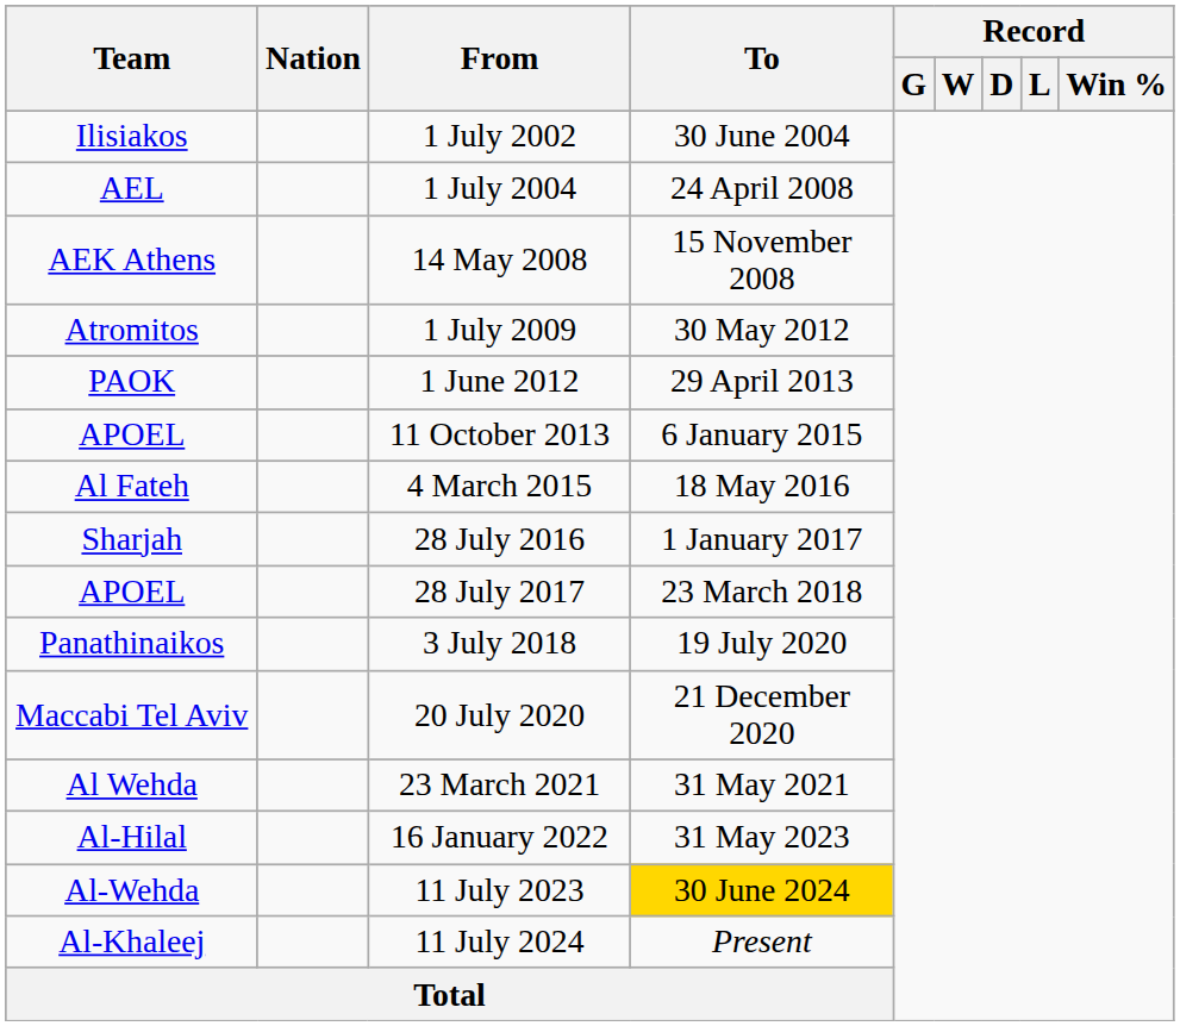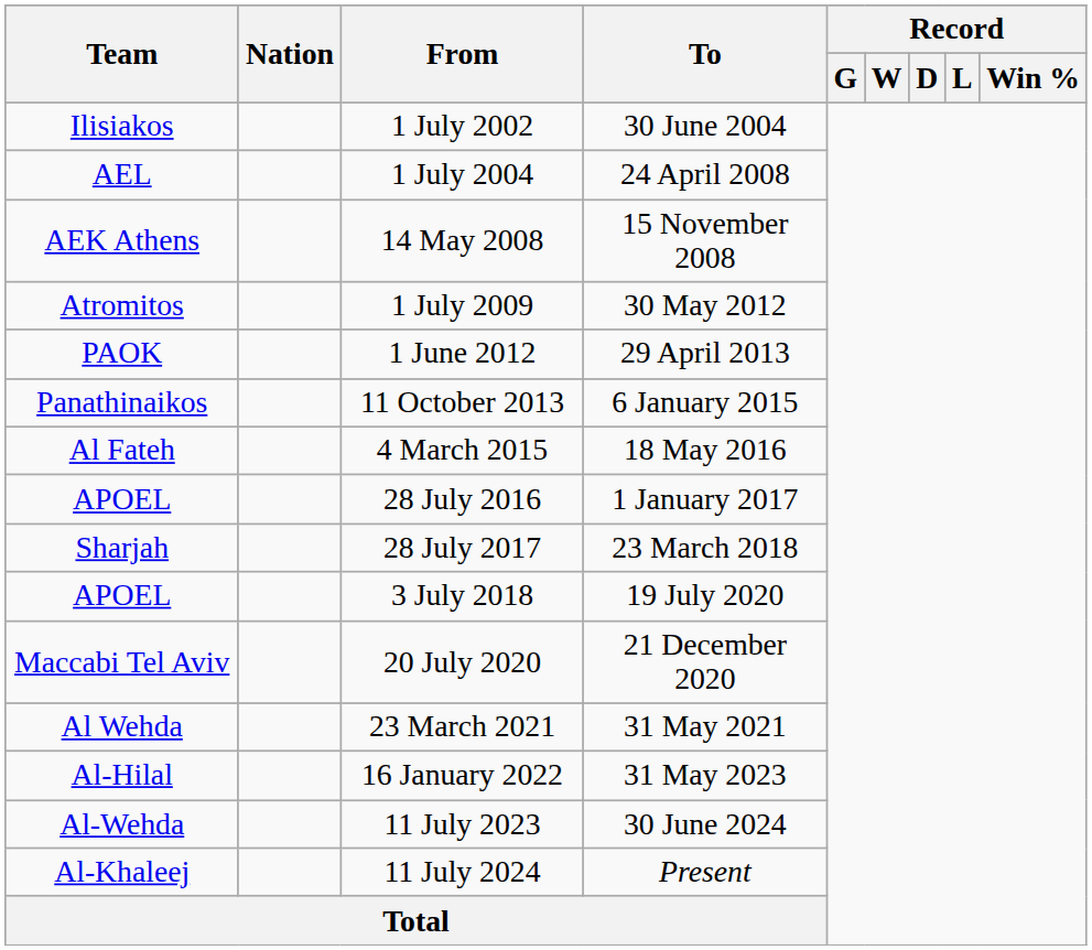 <table class="wikitable" style="text-align: center;">
 <tr>
 <th rowspan="2" width="115">Team</th>
 <th rowspan="2" width="30">Nation</th>
 <th rowspan="2" width="120">From</th>
 <th rowspan="2" width="120">To</th>
 <th colspan="5" width="120">Record</th>
 </tr>
 <tr>
 <th>G</th>
 <th>W</th>
 <th>D</th>
 <th>L</th>
 <th>Win %</th>
 </tr>
 <tr>
 <td align=center><a href='#'>Ilisiakos</a></td>
 <td></td>
 <td align=center>1 July 2002</td>
 <td align=center>30 June 2004<br></td>
 </tr>
 <tr>
 <td align=center><a href='#'>AEL</a></td>
 <td></td>
 <td align=center>1 July 2004</td>
 <td align=center>24 April 2008<br></td>
 </tr>
 <tr>
 <td align=center><a href='#'>AEK Athens</a></td>
 <td></td>
 <td align=center>14 May 2008</td>
 <td align=center>15 November 2008<br></td>
 </tr>
 <tr>
 <td align=center><a href='#'>Atromitos</a></td>
 <td></td>
 <td align=center>1 July 2009</td>
 <td align=center>30 May 2012<br></td>
 </tr>
 <tr>
 <td align=center><a href='#'>PAOK</a></td>
 <td></td>
 <td align=center>1 June 2012</td>
 <td align=center>29 April 2013<br></td>
 </tr>
 <tr>
-<td align=center><a href='#'>APOEL</a></td>
+<td><a href='#'>Panathinaikos</a></td>
 <td></td>
 <td align=center>11 October 2013</td>
 <td align=center>6 January 2015<br></td>
 </tr>
 <tr>
 <td><a href='#'>Al Fateh</a></td>
 <td></td>
 <td align=center>4 March 2015</td>
 <td align=center>18 May 2016<br></td>
 </tr>
 <tr>
-<td><a href='#'>Sharjah</a></td>
+<td><a href='#'>APOEL</a></td>
 <td></td>
 <td>28 July 2016</td>
 <td>1 January 2017<br></td>
 </tr>
 <tr>
-<td><a href='#'>APOEL</a></td>
+<td><a href='#'>Sharjah</a></td>
 <td></td>
 <td>28 July 2017</td>
 <td>23 March 2018<br></td>
 </tr>
 <tr>
-<td><a href='#'>Panathinaikos</a></td>
+<td align=center><a href='#'>APOEL</a></td>
 <td></td>
 <td>3 July 2018</td>
 <td>19 July 2020<br></td>
 </tr>
 <tr>
 <td><a href='#'>Maccabi Tel Aviv</a></td>
 <td></td>
 <td>20 July 2020</td>
 <td>21 December 2020<br></td>
 </tr>
 <tr>
 <td><a href='#'>Al Wehda</a></td>
 <td></td>
 <td>23 March 2021</td>
 <td>31 May 2021<br></td>
 </tr>
 <tr>
 <td align=center><a href='#'>Al-Hilal</a></td>
 <td></td>
 <td>16 January 2022</td>
 <td>31 May 2023<br></td>
 </tr>
 <tr>
 <td><a href='#'>Al-Wehda</a></td>
 <td></td>
 <td>11 July 2023</td>
-<td style="background: gold;">30 June 2024<br></td>
+<td>30 June 2024<br></td>
 </tr>
 <tr>
 <td><a href='#'>Al-Khaleej</a></td>
 <td></td>
 <td>11 July 2024</td>
 <td><em>Present</em><br></td>
 </tr>
 <tr>
 <th colspan="4">Total<br></th>
 </tr>
 </table>
